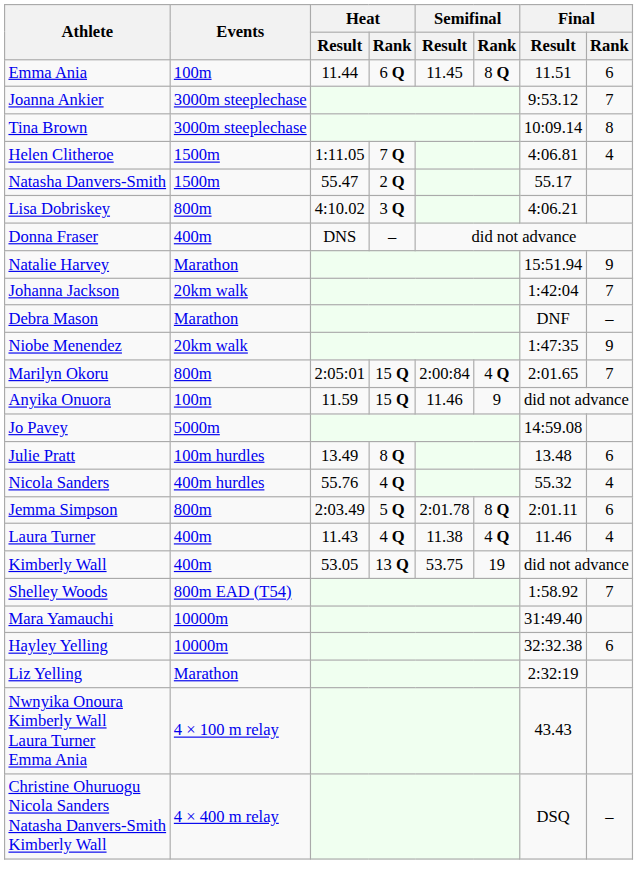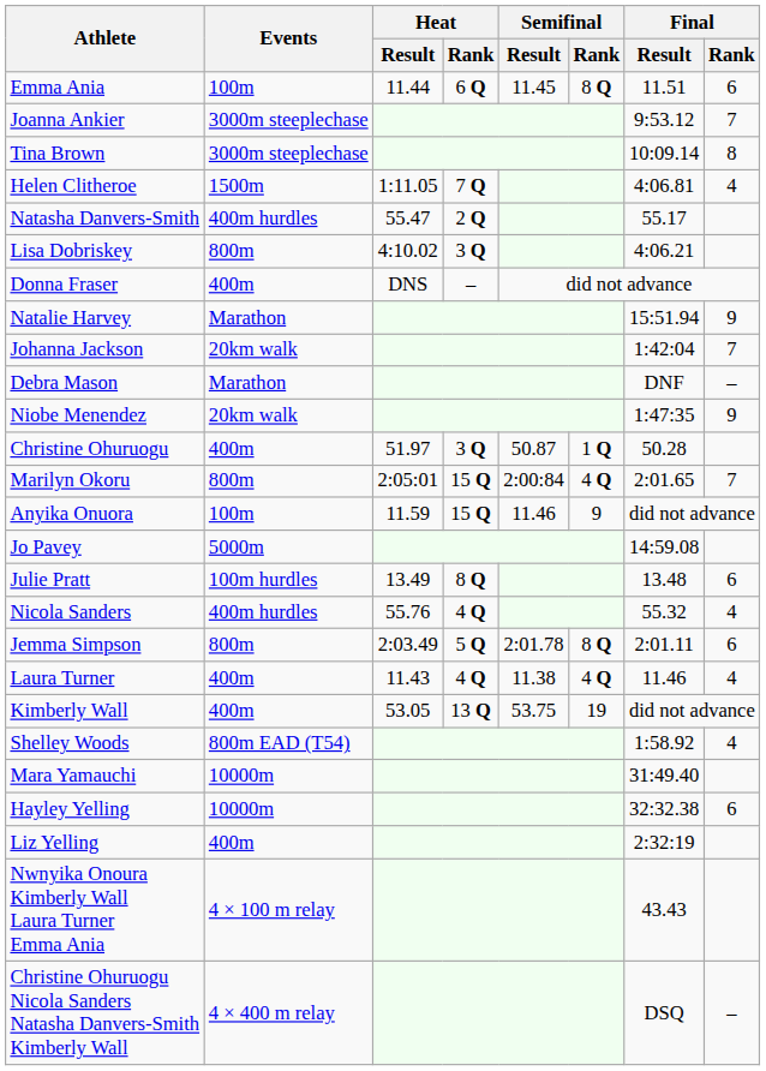 <table class=wikitable style="font-size:90%">
 <tr>
 <th rowspan="2">Athlete</th>
 <th rowspan="2">Events</th>
 <th colspan="2">Heat</th>
 <th colspan="2">Semifinal</th>
 <th colspan="2">Final</th>
 </tr>
 <tr>
 <th>Result</th>
 <th>Rank</th>
 <th>Result</th>
 <th>Rank</th>
 <th>Result</th>
 <th>Rank</th>
 </tr>
 <tr>
 <td><a href='#'>Emma Ania</a></td>
 <td><a href='#'>100m</a></td>
 <td align="center">11.44</td>
 <td align="center">6 <strong>Q</strong></td>
 <td align="center">11.45</td>
 <td align="center">8 <strong>Q</strong></td>
 <td align="center">11.51</td>
 <td align="center">6</td>
 </tr>
 <tr>
 <td><a href='#'>Joanna Ankier</a></td>
 <td><a href='#'>3000m steeplechase</a></td>
 <td align="center" colspan="4" bgcolor="honeydew"></td>
 <td align="center">9:53.12</td>
 <td align="center">7</td>
 </tr>
 <tr>
 <td><a href='#'>Tina Brown</a></td>
 <td><a href='#'>3000m steeplechase</a></td>
 <td align="center" colspan="4" bgcolor="honeydew"></td>
 <td align="center">10:09.14</td>
 <td align="center">8</td>
 </tr>
 <tr>
 <td><a href='#'>Helen Clitheroe</a></td>
 <td><a href='#'>1500m</a></td>
 <td align="center">1:11.05</td>
 <td align="center">7 <strong>Q</strong></td>
 <td align="center" colspan="2" bgcolor="honeydew"></td>
 <td align="center">4:06.81</td>
 <td align="center">4</td>
 </tr>
 <tr>
 <td><a href='#'>Natasha Danvers-Smith</a></td>
-<td><a href='#'>1500m</a></td>
+<td><a href='#'>400m hurdles</a></td>
 <td align="center">55.47</td>
 <td align="center">2 <strong>Q</strong></td>
 <td align="center" colspan="2" bgcolor="honeydew"></td>
 <td align="center">55.17</td>
 <td align="center"></td>
 </tr>
 <tr>
 <td><a href='#'>Lisa Dobriskey</a></td>
 <td><a href='#'>800m</a></td>
 <td align="center">4:10.02</td>
 <td align="center">3 <strong>Q</strong></td>
 <td align="center" colspan="2" bgcolor="honeydew"></td>
 <td align="center">4:06.21</td>
 <td align="center"></td>
 </tr>
 <tr>
 <td><a href='#'>Donna Fraser</a></td>
 <td><a href='#'>400m</a></td>
 <td align="center">DNS</td>
 <td align="center">–</td>
 <td align="center" colspan="4">did not advance</td>
 </tr>
 <tr>
 <td><a href='#'>Natalie Harvey</a></td>
 <td><a href='#'>Marathon</a></td>
 <td align="center" colspan="4" bgcolor="honeydew"></td>
 <td align="center">15:51.94</td>
 <td align="center">9</td>
 </tr>
 <tr>
 <td><a href='#'>Johanna Jackson</a></td>
 <td><a href='#'>20km walk</a></td>
 <td align="center" colspan="4" bgcolor="honeydew"></td>
 <td align="center">1:42:04</td>
 <td align="center">7</td>
 </tr>
 <tr>
 <td><a href='#'>Debra Mason</a></td>
 <td><a href='#'>Marathon</a></td>
 <td align="center" colspan="4" bgcolor="honeydew"></td>
 <td align="center">DNF</td>
 <td align="center">–</td>
 </tr>
 <tr>
 <td><a href='#'>Niobe Menendez</a></td>
 <td><a href='#'>20km walk</a></td>
 <td align="center" colspan="4" bgcolor="honeydew"></td>
 <td align="center">1:47:35</td>
 <td align="center">9</td>
+</tr>
+<tr>
+<td><a href='#'>Christine Ohuruogu</a></td>
+<td><a href='#'>400m</a></td>
+<td align="center">51.97</td>
+<td align="center">3 <strong>Q</strong></td>
+<td align="center">50.87</td>
+<td align="center">1 <strong>Q</strong></td>
+<td align="center">50.28</td>
+<td align="center"></td>
 </tr>
 <tr>
 <td><a href='#'>Marilyn Okoru</a></td>
 <td><a href='#'>800m</a></td>
 <td align="center">2:05:01</td>
 <td align="center">15 <strong>Q</strong></td>
 <td align="center">2:00:84</td>
 <td align="center">4 <strong>Q</strong></td>
 <td align="center">2:01.65</td>
 <td align="center">7</td>
 </tr>
 <tr>
 <td><a href='#'>Anyika Onuora</a></td>
 <td><a href='#'>100m</a></td>
 <td align="center">11.59</td>
 <td align="center">15 <strong>Q</strong></td>
 <td align="center">11.46</td>
 <td align="center">9</td>
 <td align="center" colspan="2">did not advance</td>
 </tr>
 <tr>
 <td><a href='#'>Jo Pavey</a></td>
 <td><a href='#'>5000m</a></td>
 <td align="center" colspan="4" bgcolor="honeydew"></td>
 <td align="center">14:59.08</td>
 <td align="center"></td>
 </tr>
 <tr>
 <td><a href='#'>Julie Pratt</a></td>
 <td><a href='#'>100m hurdles</a></td>
 <td align="center">13.49</td>
 <td align="center">8 <strong>Q</strong></td>
 <td align="center" colspan="2" bgcolor="honeydew"></td>
 <td align="center">13.48</td>
 <td align="center">6</td>
 </tr>
 <tr>
 <td><a href='#'>Nicola Sanders</a></td>
 <td><a href='#'>400m hurdles</a></td>
 <td align="center">55.76</td>
 <td align="center">4 <strong>Q</strong></td>
 <td align="center" colspan="2" bgcolor="honeydew"></td>
 <td align="center">55.32</td>
 <td align="center">4</td>
 </tr>
 <tr>
 <td><a href='#'>Jemma Simpson</a></td>
 <td><a href='#'>800m</a></td>
 <td align="center">2:03.49</td>
 <td align="center">5 <strong>Q</strong></td>
 <td align="center">2:01.78</td>
 <td align="center">8 <strong>Q</strong></td>
 <td align="center">2:01.11</td>
 <td align="center">6</td>
 </tr>
 <tr>
 <td><a href='#'>Laura Turner</a></td>
 <td><a href='#'>400m</a></td>
 <td align="center">11.43</td>
 <td align="center">4 <strong>Q</strong></td>
 <td align="center">11.38</td>
 <td align="center">4 <strong>Q</strong></td>
 <td align="center">11.46</td>
 <td align="center">4</td>
 </tr>
 <tr>
 <td><a href='#'>Kimberly Wall</a></td>
 <td><a href='#'>400m</a></td>
 <td align="center">53.05</td>
 <td align="center">13 <strong>Q</strong></td>
 <td align="center">53.75</td>
 <td align="center">19</td>
 <td align="center" colspan="2">did not advance</td>
 </tr>
 <tr>
 <td><a href='#'>Shelley Woods</a></td>
 <td><a href='#'>800m EAD (T54)</a></td>
 <td align="center" colspan="4" bgcolor="honeydew"></td>
 <td align="center">1:58.92</td>
-<td align="center">7</td>
+<td align="center">4</td>
 </tr>
 <tr>
 <td><a href='#'>Mara Yamauchi</a></td>
 <td><a href='#'>10000m</a></td>
 <td align="center" colspan="4" bgcolor="honeydew"></td>
 <td align="center">31:49.40</td>
 <td align="center"></td>
 </tr>
 <tr>
 <td><a href='#'>Hayley Yelling</a></td>
 <td><a href='#'>10000m</a></td>
 <td align="center" colspan="4" bgcolor="honeydew"></td>
 <td align="center">32:32.38</td>
 <td align="center">6</td>
 </tr>
 <tr>
 <td><a href='#'>Liz Yelling</a></td>
-<td><a href='#'>Marathon</a></td>
+<td><a href='#'>400m</a></td>
 <td align="center" colspan="4" bgcolor="honeydew"></td>
 <td align="center">2:32:19</td>
 <td align="center"></td>
 </tr>
 <tr>
 <td><a href='#'>Nwnyika Onoura</a><br><a href='#'>Kimberly Wall</a><br><a href='#'>Laura Turner</a><br><a href='#'>Emma Ania</a></td>
 <td><a href='#'>4 × 100 m relay</a></td>
 <td align="center" colspan="4" bgcolor="honeydew"></td>
 <td align="center">43.43</td>
 <td align="center"></td>
 </tr>
 <tr>
 <td><a href='#'>Christine Ohuruogu</a><br><a href='#'>Nicola Sanders</a><br><a href='#'>Natasha Danvers-Smith</a><br><a href='#'>Kimberly Wall</a></td>
 <td><a href='#'>4 × 400 m relay</a></td>
 <td align="center" colspan="4" bgcolor="honeydew"></td>
 <td align="center">DSQ</td>
 <td align="center">–</td>
 </tr>
 </table>
